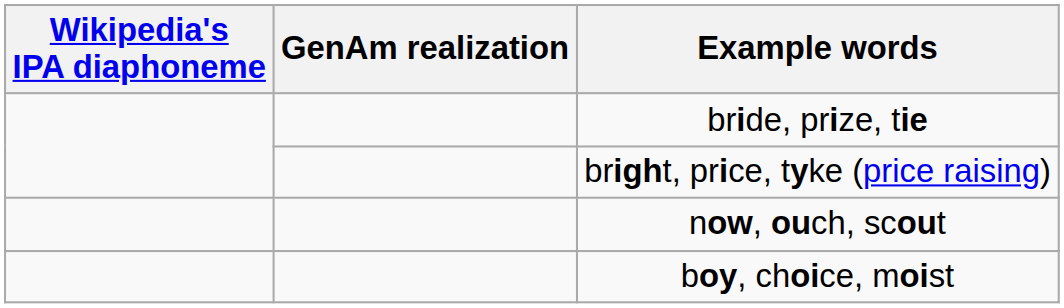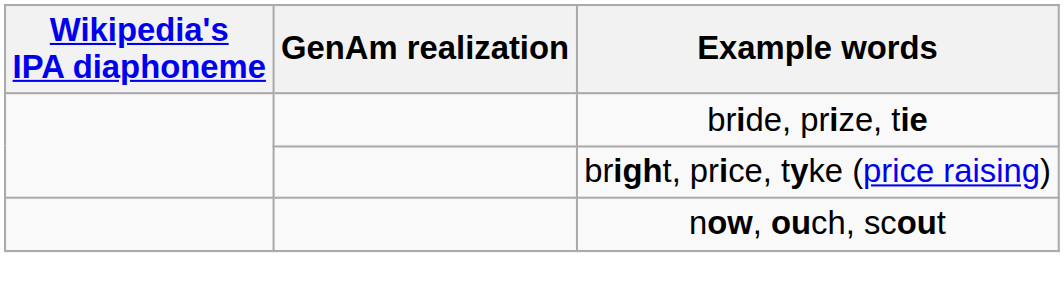 <table class="wikitable" style="text-align: center;">
 <tr>
 <th><a href='#'>Wikipedia's<br> IPA diaphoneme</a></th>
 <th>GenAm realization</th>
 <th>Example words</th>
 </tr>
 <tr>
 <td rowspan="2"></td>
 <td> </td>
 <td>br<strong>i</strong>de, pr<strong>i</strong>ze, t<strong>ie</strong></td>
 </tr>
 <tr>
 <td> </td>
 <td>br<strong>igh</strong>t, pr<strong>i</strong>ce, t<strong>y</strong>ke (<a href='#'>price raising</a>)</td>
 </tr>
 <tr>
 <td></td>
 <td> </td>
 <td>n<strong>ow</strong>, <strong>ou</strong>ch, sc<strong>ou</strong>t</td>
 </tr>
 <tr>
 </tr>
-<tr>
-<td></td>
-<td> </td>
-<td>b<strong>oy</strong>, ch<strong>oi</strong>ce, m<strong>oi</strong>st</td>
-</tr>
 </table>
